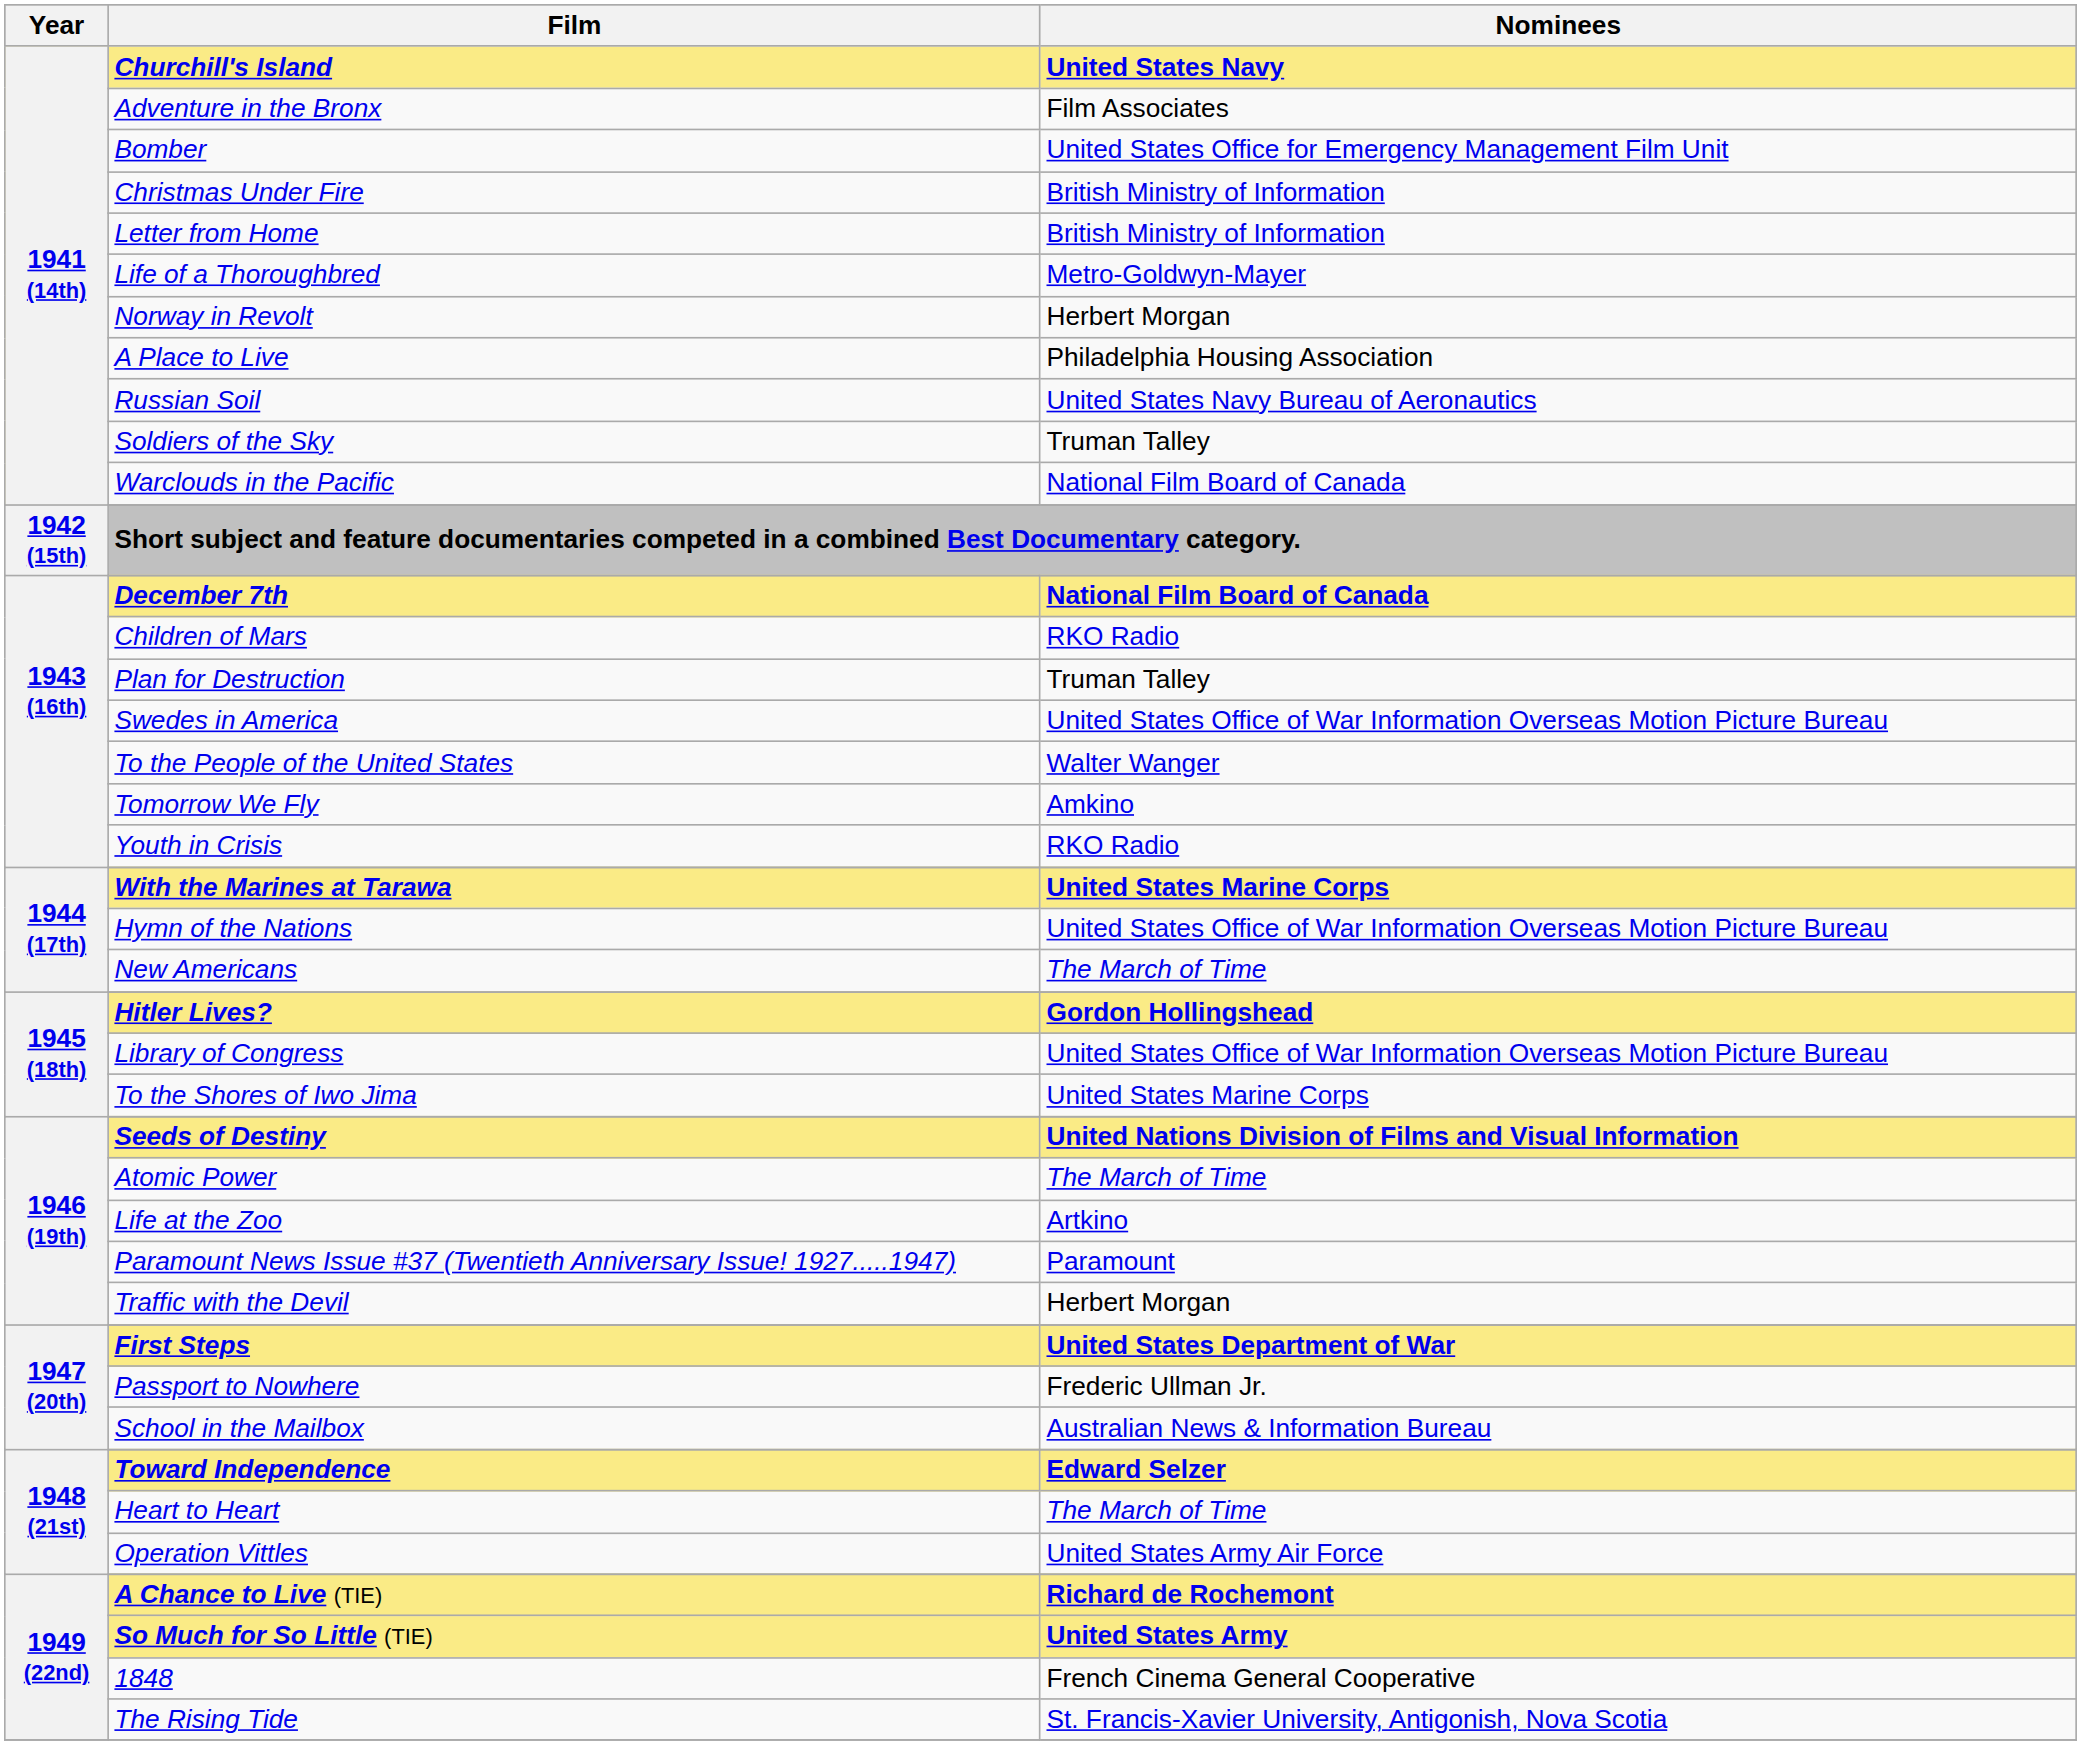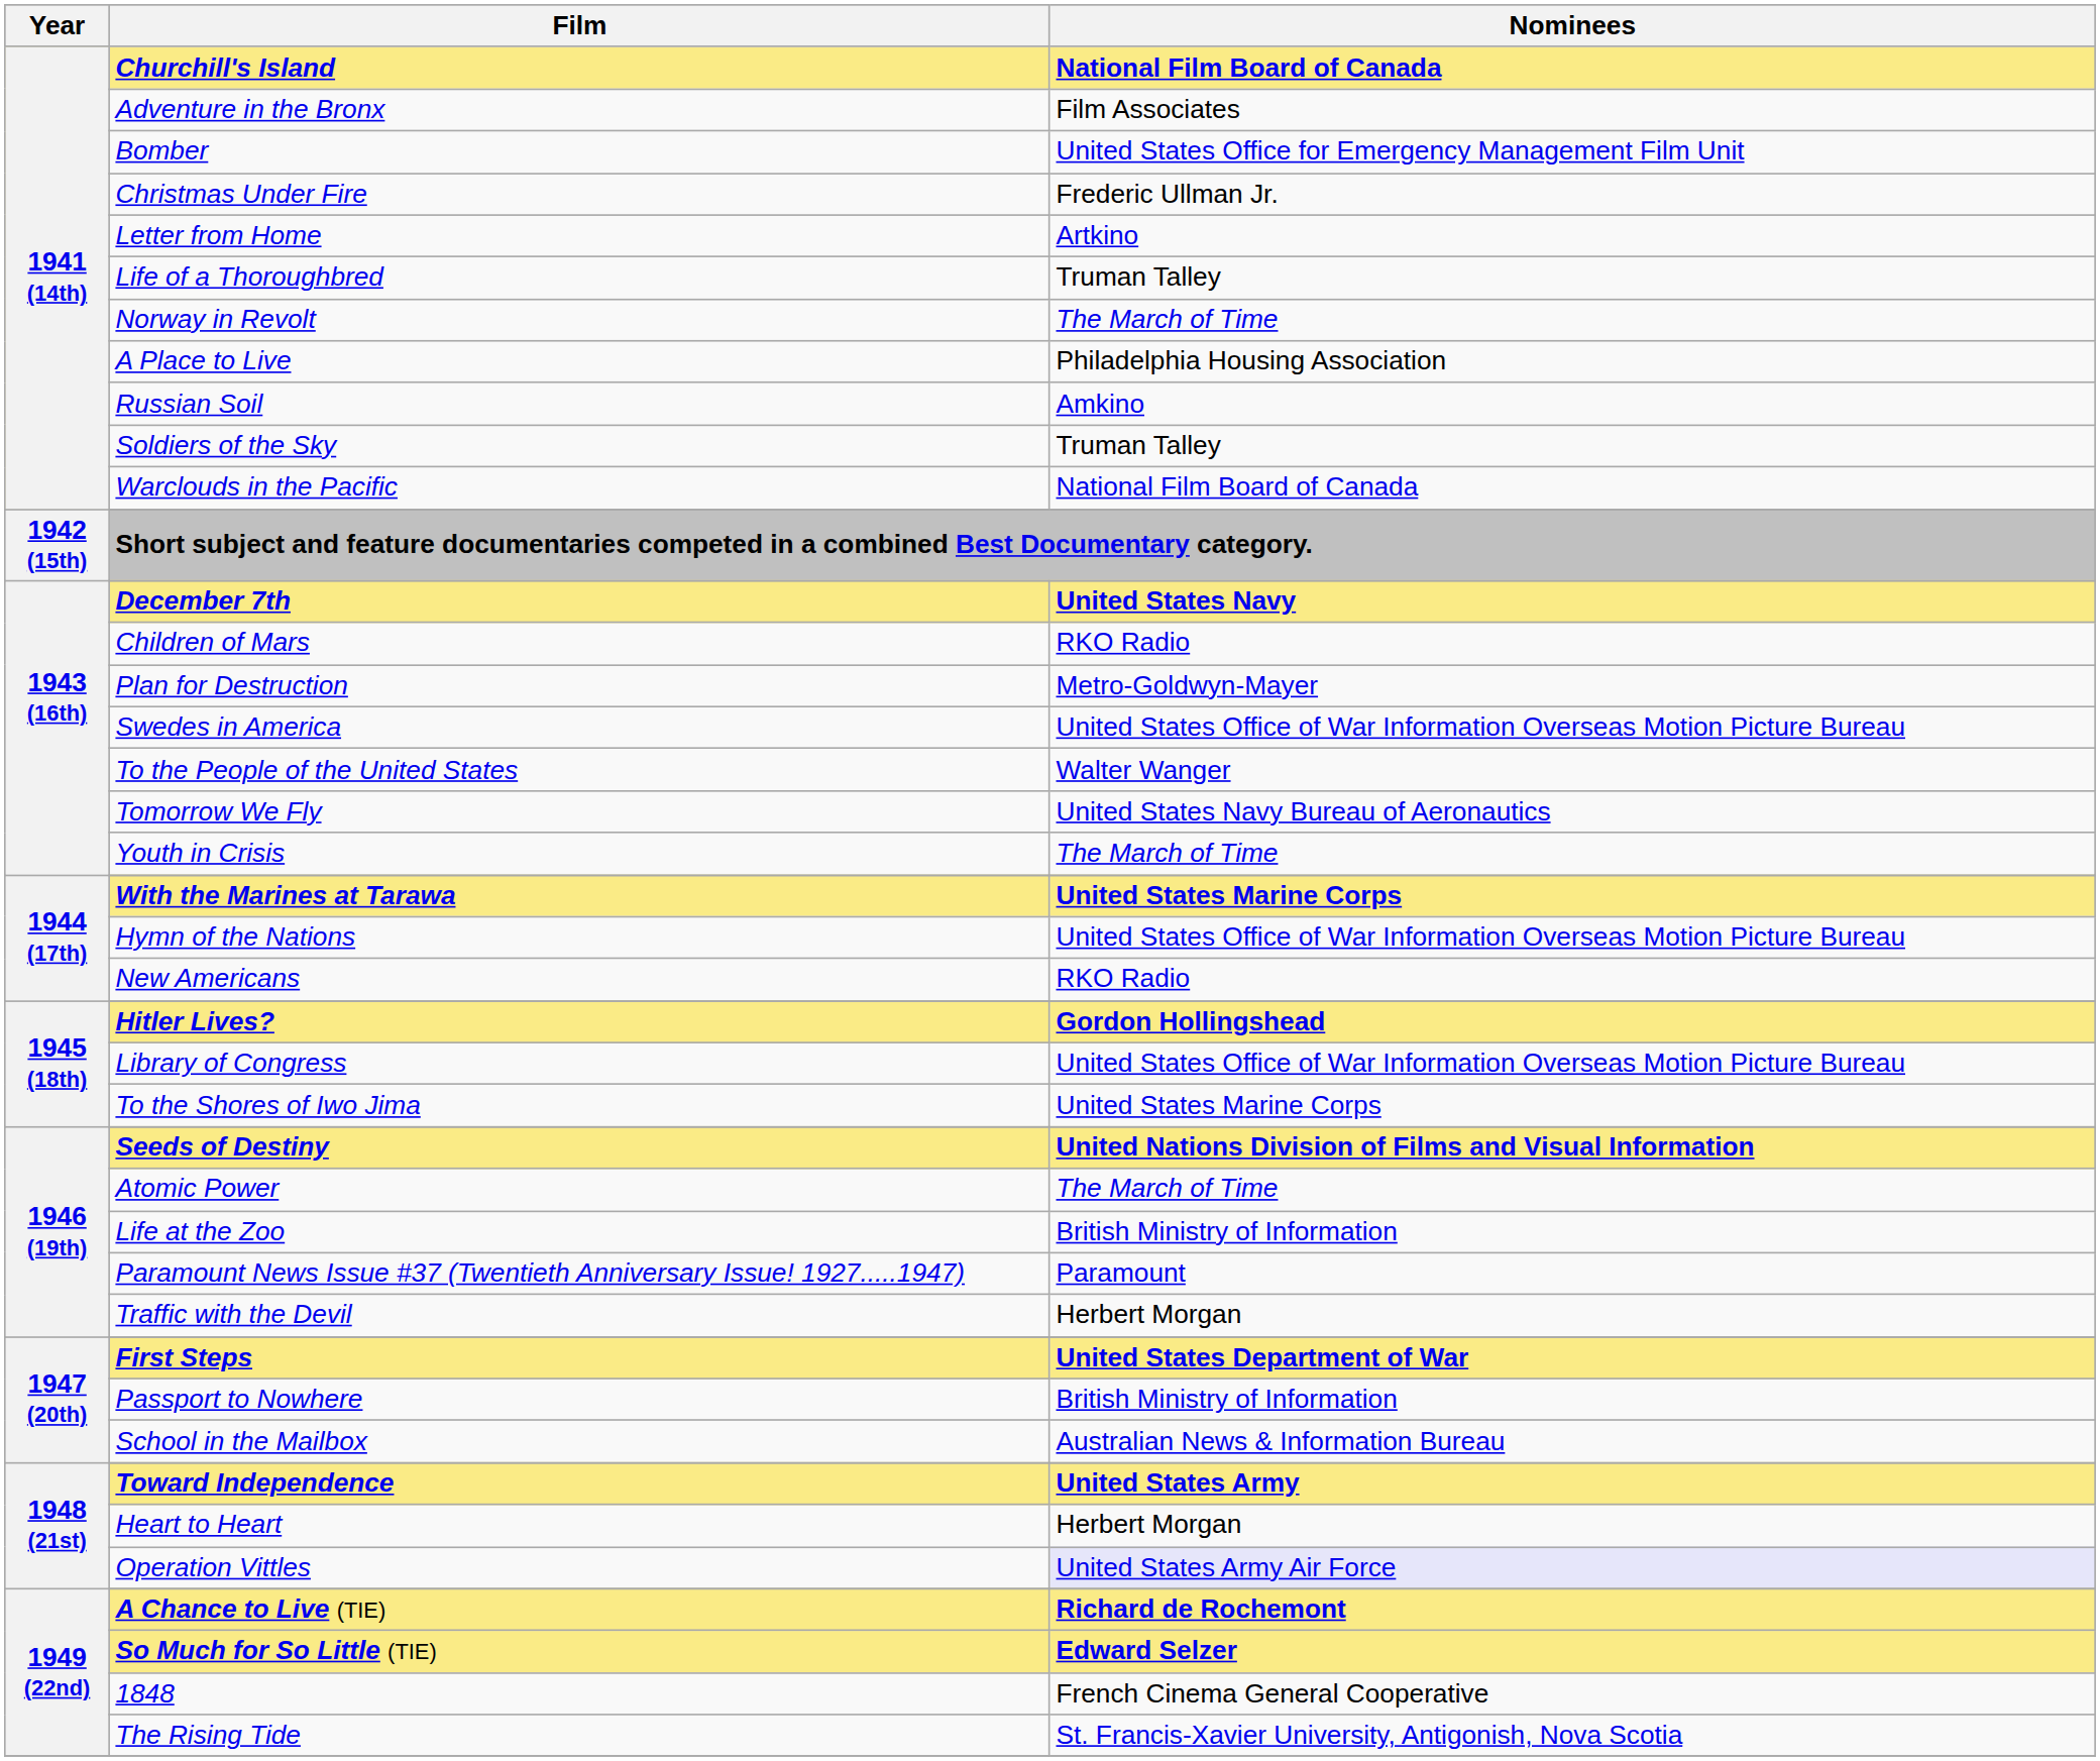 <table class="wikitable" style="width:100%">
 <tr bgcolor="#bebebe">
 <th width="5%">Year</th>
 <th width="45%">Film</th>
 <th width="50%">Nominees</th>
 </tr>
 <tr style="background:#FAEB86">
 <th rowspan="11"><a href='#'>1941</a><br><small><a href='#'>(14th)</a></small></th>
 <td><strong><em><a href='#'>Churchill's Island</a></em></strong></td>
-<td><strong><a href='#'>United States Navy</a></strong></td>
+<td><strong><a href='#'>National Film Board of Canada</a></strong></td>
 </tr>
 <tr>
 <td><em><a href='#'>Adventure in the Bronx</a></em></td>
 <td>Film Associates</td>
 </tr>
 <tr>
 <td><em><a href='#'>Bomber</a></em></td>
 <td><a href='#'>United States Office for Emergency Management Film Unit</a></td>
 </tr>
 <tr>
 <td><em><a href='#'>Christmas Under Fire</a></em></td>
-<td><a href='#'>British Ministry of Information</a></td>
+<td>Frederic Ullman Jr.</td>
 </tr>
 <tr>
 <td><em><a href='#'>Letter from Home</a></em></td>
-<td><a href='#'>British Ministry of Information</a></td>
+<td><a href='#'>Artkino</a></td>
 </tr>
 <tr>
 <td><em><a href='#'>Life of a Thoroughbred</a></em></td>
-<td><a href='#'>Metro-Goldwyn-Mayer</a></td>
+<td>Truman Talley</td>
 </tr>
 <tr>
 <td><em><a href='#'>Norway in Revolt</a></em></td>
-<td>Herbert Morgan</td>
+<td><em><a href='#'>The March of Time</a></em></td>
 </tr>
 <tr>
 <td><em><a href='#'>A Place to Live</a></em></td>
 <td>Philadelphia Housing Association</td>
 </tr>
 <tr>
 <td><em><a href='#'>Russian Soil</a></em></td>
-<td><a href='#'>United States Navy Bureau of Aeronautics</a></td>
+<td><a href='#'>Amkino</a></td>
 </tr>
 <tr>
 <td><em><a href='#'>Soldiers of the Sky</a></em></td>
 <td>Truman Talley</td>
 </tr>
 <tr>
 <td><em><a href='#'>Warclouds in the Pacific</a></em></td>
 <td><a href='#'>National Film Board of Canada</a></td>
 </tr>
 <tr>
 <th rowspan="2" style="text-align:center"><a href='#'>1942</a><br><small><a href='#'>(15th)</a></small></th>
 </tr>
 <tr style="background:silver;" rowspan="2">
 <td colspan="2"><strong>Short subject and feature documentaries competed in a combined <a href='#'>Best Documentary</a> category.</strong></td>
 </tr>
 <tr>
 <th rowspan="8" style="text-align:center"><a href='#'>1943</a><br><small><a href='#'>(16th)</a></small> <br> <br><br></th>
 </tr>
 <tr style="background:#FAEB86">
 <td><strong><em><a href='#'>December 7th</a></em></strong></td>
-<td><strong><a href='#'>National Film Board of Canada</a></strong></td>
+<td><strong><a href='#'>United States Navy</a></strong></td>
 </tr>
 <tr>
 <td><em><a href='#'>Children of Mars</a></em></td>
 <td><a href='#'>RKO Radio</a></td>
 </tr>
 <tr>
 <td><em><a href='#'>Plan for Destruction</a></em></td>
-<td>Truman Talley</td>
+<td><a href='#'>Metro-Goldwyn-Mayer</a></td>
 </tr>
 <tr>
 <td><em><a href='#'>Swedes in America</a></em></td>
 <td><a href='#'>United States Office of War Information Overseas Motion Picture Bureau</a></td>
 </tr>
 <tr>
 <td><em><a href='#'>To the People of the United States</a></em></td>
 <td><a href='#'>Walter Wanger</a></td>
 </tr>
 <tr>
 <td><em><a href='#'>Tomorrow We Fly</a></em></td>
-<td><a href='#'>Amkino</a></td>
+<td><a href='#'>United States Navy Bureau of Aeronautics</a></td>
 </tr>
 <tr>
 <td><em><a href='#'>Youth in Crisis</a></em></td>
-<td><a href='#'>RKO Radio</a></td>
+<td><em><a href='#'>The March of Time</a></em></td>
 </tr>
 <tr>
 <th rowspan="4" style="text-align:center"><a href='#'>1944</a><br><small><a href='#'>(17th)</a></small></th>
 </tr>
 <tr style="background:#FAEB86">
 <td><strong><em><a href='#'>With the Marines at Tarawa</a></em></strong></td>
 <td><strong><a href='#'>United States Marine Corps</a></strong></td>
 </tr>
 <tr>
 <td><em><a href='#'>Hymn of the Nations</a></em></td>
 <td><a href='#'>United States Office of War Information Overseas Motion Picture Bureau</a></td>
 </tr>
 <tr>
 <td><em><a href='#'>New Americans</a></em></td>
-<td><em><a href='#'>The March of Time</a></em></td>
+<td><a href='#'>RKO Radio</a></td>
 </tr>
 <tr>
 <th rowspan="4" style="text-align:center"><a href='#'>1945</a><br><small><a href='#'>(18th)</a></small></th>
 </tr>
 <tr style="background:#FAEB86">
 <td><strong><em><a href='#'>Hitler Lives?</a></em></strong></td>
 <td><strong><a href='#'>Gordon Hollingshead</a></strong></td>
 </tr>
 <tr>
 <td><em><a href='#'>Library of Congress</a></em></td>
 <td><a href='#'>United States Office of War Information Overseas Motion Picture Bureau</a></td>
 </tr>
 <tr>
 <td><em><a href='#'>To the Shores of Iwo Jima</a></em></td>
 <td><a href='#'>United States Marine Corps</a></td>
 </tr>
 <tr>
 <th rowspan="6" style="text-align:center"><a href='#'>1946</a><br><small><a href='#'>(19th)</a></small></th>
 </tr>
 <tr style="background:#FAEB86">
 <td><strong><em><a href='#'>Seeds of Destiny</a></em></strong></td>
 <td><strong><a href='#'>United Nations Division of Films and Visual Information</a></strong></td>
 </tr>
 <tr>
 <td><em><a href='#'>Atomic Power</a></em></td>
 <td><em><a href='#'>The March of Time</a></em></td>
 </tr>
 <tr>
 <td><em><a href='#'>Life at the Zoo</a></em></td>
-<td><a href='#'>Artkino</a></td>
+<td><a href='#'>British Ministry of Information</a></td>
 </tr>
 <tr>
 <td><em><a href='#'>Paramount News Issue #37 (Twentieth Anniversary Issue! 1927.....1947)</a></em></td>
 <td><a href='#'>Paramount</a></td>
 </tr>
 <tr>
 <td><em><a href='#'>Traffic with the Devil</a></em></td>
 <td>Herbert Morgan</td>
 </tr>
 <tr>
 <th rowspan="4" style="text-align:center"><a href='#'>1947</a><br><small><a href='#'>(20th)</a></small></th>
 </tr>
 <tr style="background:#FAEB86">
 <td><strong><em><a href='#'>First Steps</a></em></strong></td>
 <td><strong><a href='#'>United States Department of War</a></strong></td>
 </tr>
 <tr>
 <td><em><a href='#'>Passport to Nowhere</a></em></td>
-<td>Frederic Ullman Jr.</td>
+<td><a href='#'>British Ministry of Information</a></td>
 </tr>
 <tr>
 <td><em><a href='#'>School in the Mailbox</a></em></td>
 <td><a href='#'>Australian News & Information Bureau</a></td>
 </tr>
 <tr>
 <th rowspan="4" style="text-align:center"><a href='#'>1948</a><br><small><a href='#'>(21st)</a></small></th>
 </tr>
 <tr style="background:#FAEB86">
 <td><strong><em><a href='#'>Toward Independence</a></em></strong></td>
-<td><strong><a href='#'>Edward Selzer</a></strong></td>
+<td><strong><a href='#'>United States Army</a></strong></td>
 </tr>
 <tr>
 <td><em><a href='#'>Heart to Heart</a></em></td>
-<td><em><a href='#'>The March of Time</a></em></td>
+<td>Herbert Morgan</td>
 </tr>
 <tr>
 <td><em><a href='#'>Operation Vittles</a></em></td>
-<td><a href='#'>United States Army Air Force</a></td>
+<td style="background: lavender;"><a href='#'>United States Army Air Force</a></td>
 </tr>
 <tr>
 <th rowspan="5" style="text-align:center"><a href='#'>1949</a><br><small><a href='#'>(22nd)</a></small></th>
 </tr>
 <tr style="background:#FAEB86">
 <td><strong><em><a href='#'>A Chance to Live</a></em></strong> <small>(TIE)</small></td>
 <td><strong><a href='#'>Richard de Rochemont</a></strong></td>
 </tr>
 <tr style="background:#FAEB86">
 <td><strong><em><a href='#'>So Much for So Little</a></em></strong> <small>(TIE)</small></td>
-<td><strong><a href='#'>United States Army</a></strong></td>
+<td><strong><a href='#'>Edward Selzer</a></strong></td>
 </tr>
 <tr>
 <td><em><a href='#'>1848</a></em></td>
 <td>French Cinema General Cooperative</td>
 </tr>
 <tr>
 <td><em><a href='#'>The Rising Tide</a></em></td>
 <td><a href='#'>St. Francis-Xavier University, Antigonish, Nova Scotia</a></td>
 </tr>
 <tr>
 </tr>
 </table>
